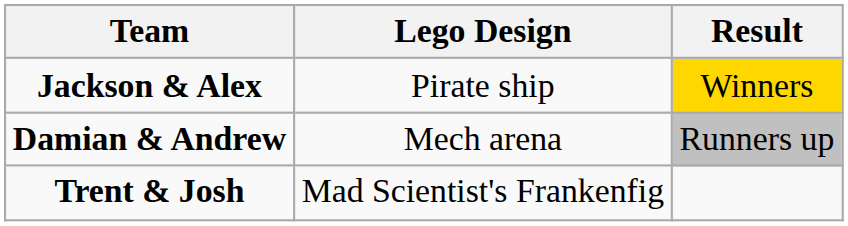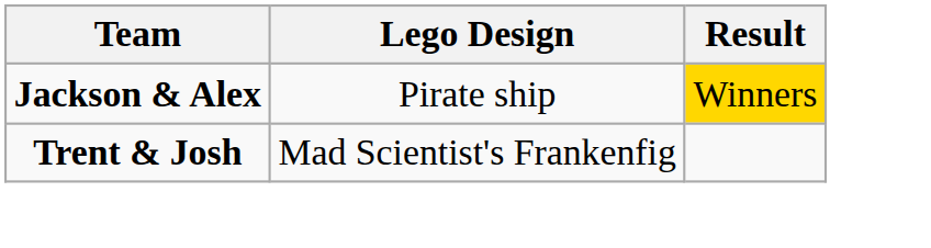 <table class="wikitable" style="text-align:center">
 <tr valign="top">
 <th>Team</th>
 <th>Lego Design</th>
 <th>Result</th>
 </tr>
 <tr>
 <td><strong>Jackson & Alex</strong></td>
 <td>Pirate ship</td>
 <td style="background:gold">Winners</td>
 </tr>
 <tr>
-<td><strong>Damian & Andrew</strong></td>
-<td>Mech arena</td>
-<td style="background:silver">Runners up</td>
-</tr>
-<tr>
 <td><strong>Trent & Josh</strong></td>
 <td>Mad Scientist's Frankenfig</td>
 <td></td>
 </tr>
 </table>
